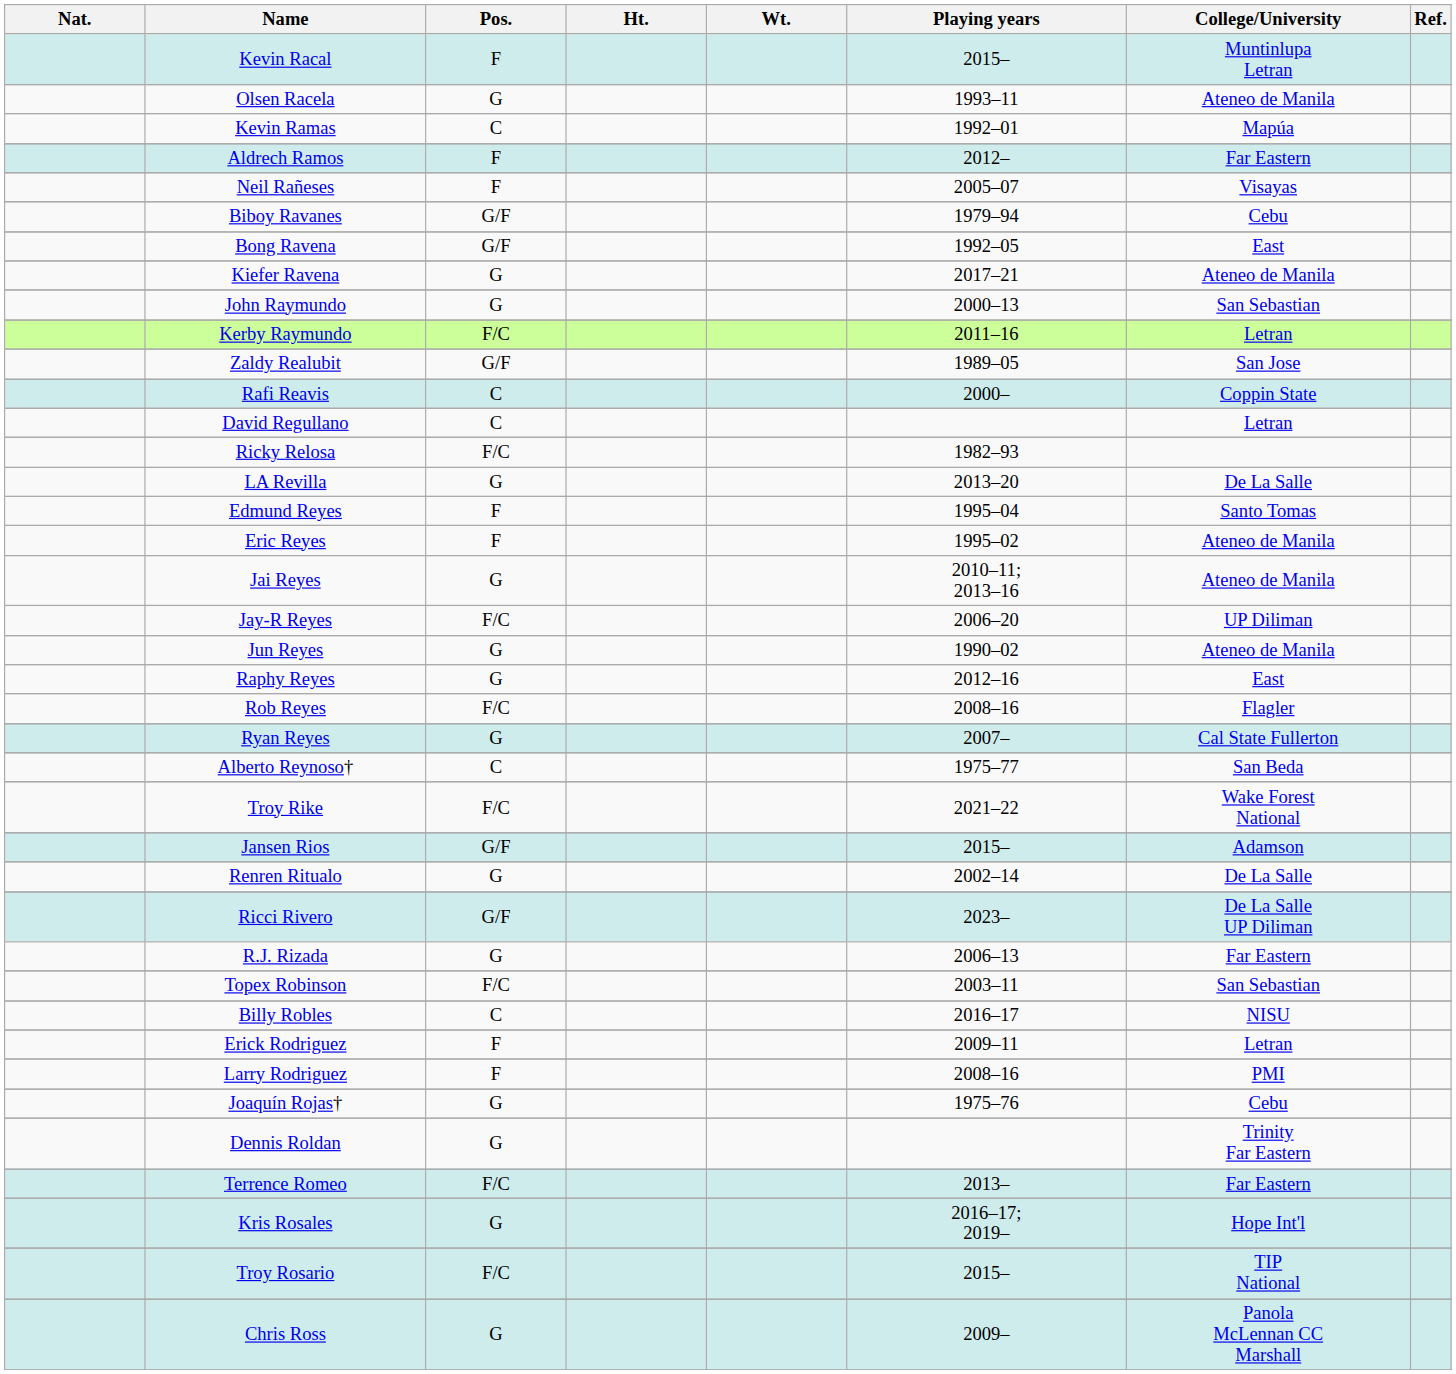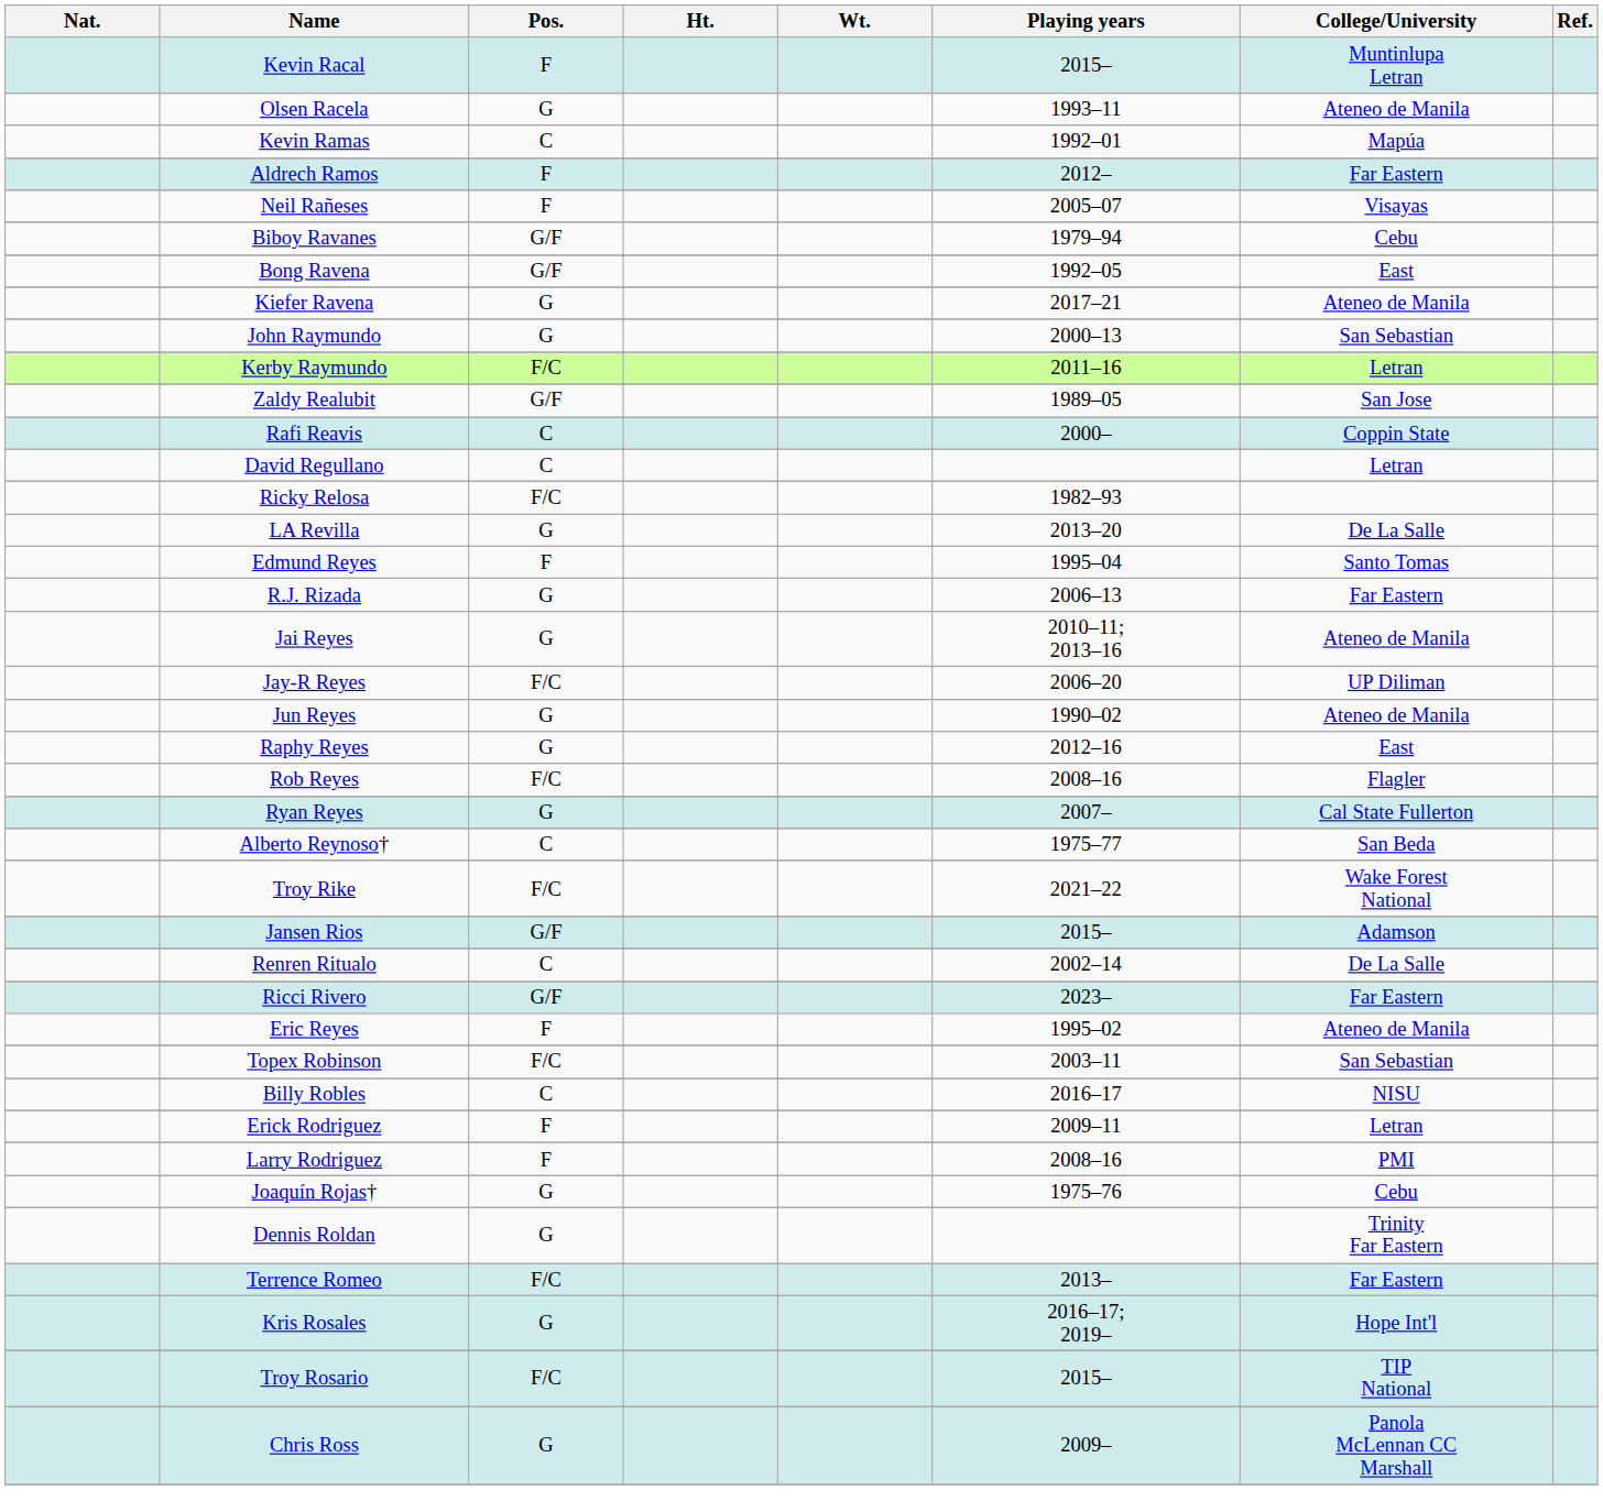 <table class="wikitable" style="text-align:center;">
 <tr>
 <th scope="col" width="10%">Nat.</th>
 <th scope="col" width="20%">Name</th>
 <th scope="col" width="10%">Pos.</th>
 <th scope="col" width="10%">Ht.</th>
 <th scope="col" width="10%">Wt.</th>
 <th scope="col" width="20%">Playing years</th>
 <th scope="col" width="20%">College/University</th>
 <th scope="col" width="5%">Ref.</th>
 </tr>
 <tr align="center" bgcolor="#CFECEC" width="20">
 <td></td>
 <td><a href='#'>Kevin Racal</a></td>
 <td>F</td>
 <td></td>
 <td></td>
 <td>2015–</td>
 <td><a href='#'>Muntinlupa</a><br><a href='#'>Letran</a></td>
 <td></td>
 </tr>
 <tr>
 </tr>
 <tr>
 <td></td>
 <td><a href='#'>Olsen Racela</a></td>
 <td>G</td>
 <td></td>
 <td></td>
 <td>1993–11</td>
 <td><a href='#'>Ateneo de Manila</a></td>
 <td></td>
 </tr>
 <tr>
 </tr>
 <tr>
 <td></td>
 <td><a href='#'>Kevin Ramas</a></td>
 <td>C</td>
 <td></td>
 <td></td>
 <td>1992–01</td>
 <td><a href='#'>Mapúa</a></td>
 <td></td>
 </tr>
 <tr>
 </tr>
 <tr align="center" bgcolor="#CFECEC" width="20">
 <td></td>
 <td><a href='#'>Aldrech Ramos</a></td>
 <td>F</td>
 <td></td>
 <td></td>
 <td>2012–</td>
 <td><a href='#'>Far Eastern</a></td>
 <td></td>
 </tr>
 <tr>
 </tr>
 <tr>
 <td></td>
 <td><a href='#'>Neil Rañeses</a></td>
 <td>F</td>
 <td></td>
 <td></td>
 <td>2005–07</td>
 <td><a href='#'>Visayas</a></td>
 <td></td>
 </tr>
 <tr>
 </tr>
 <tr>
 <td></td>
 <td><a href='#'>Biboy Ravanes</a></td>
 <td>G/F</td>
 <td></td>
 <td></td>
 <td>1979–94</td>
 <td><a href='#'>Cebu</a></td>
 <td></td>
 </tr>
 <tr>
 </tr>
 <tr>
 <td></td>
 <td><a href='#'>Bong Ravena</a></td>
 <td>G/F</td>
 <td></td>
 <td></td>
 <td>1992–05</td>
 <td><a href='#'>East</a></td>
 <td></td>
 </tr>
 <tr>
 </tr>
 <tr>
 <td></td>
 <td><a href='#'>Kiefer Ravena</a></td>
 <td>G</td>
 <td></td>
 <td></td>
 <td>2017–21</td>
 <td><a href='#'>Ateneo de Manila</a></td>
 <td></td>
 </tr>
 <tr>
 </tr>
 <tr>
 <td></td>
 <td><a href='#'>John Raymundo</a></td>
 <td>G</td>
 <td></td>
 <td></td>
 <td>2000–13</td>
 <td><a href='#'>San Sebastian</a></td>
 <td></td>
 </tr>
 <tr>
 </tr>
 <tr style="background:#CCFF99; width:1em">
 <td></td>
 <td><a href='#'>Kerby Raymundo</a></td>
 <td>F/C</td>
 <td></td>
 <td></td>
 <td>2011–16</td>
 <td><a href='#'>Letran</a></td>
 <td></td>
 </tr>
 <tr>
 </tr>
 <tr>
 <td></td>
 <td><a href='#'>Zaldy Realubit</a></td>
 <td>G/F</td>
 <td></td>
 <td></td>
 <td>1989–05</td>
 <td><a href='#'>San Jose</a></td>
 <td></td>
 </tr>
 <tr>
 </tr>
 <tr align="center" bgcolor="#CFECEC" width="20">
 <td> </td>
 <td><a href='#'>Rafi Reavis</a></td>
 <td>C</td>
 <td></td>
 <td></td>
 <td>2000–</td>
 <td><a href='#'>Coppin State</a></td>
 <td></td>
 </tr>
 <tr>
 </tr>
 <tr>
 <td></td>
 <td><a href='#'>David Regullano</a></td>
 <td>C</td>
 <td></td>
 <td></td>
 <td></td>
 <td><a href='#'>Letran</a></td>
 <td></td>
 </tr>
 <tr>
 </tr>
 <tr>
 <td></td>
 <td><a href='#'>Ricky Relosa</a></td>
 <td>F/C</td>
 <td></td>
 <td></td>
 <td>1982–93</td>
 <td></td>
 <td></td>
 </tr>
 <tr>
 </tr>
 <tr>
 <td></td>
 <td><a href='#'>LA Revilla</a></td>
 <td>G</td>
 <td></td>
 <td></td>
 <td>2013–20</td>
 <td><a href='#'>De La Salle</a></td>
 <td></td>
 </tr>
 <tr>
 </tr>
 <tr>
 <td></td>
 <td><a href='#'>Edmund Reyes</a></td>
 <td>F</td>
 <td></td>
 <td></td>
 <td>1995–04</td>
 <td><a href='#'>Santo Tomas</a></td>
 <td></td>
 </tr>
 <tr>
 </tr>
 <tr>
 <td></td>
-<td><a href='#'>Eric Reyes</a></td>
-<td>F</td>
+<td><a href='#'>R.J. Rizada</a></td>
+<td>G</td>
 <td></td>
 <td></td>
-<td>1995–02</td>
-<td><a href='#'>Ateneo de Manila</a></td>
+<td>2006–13</td>
+<td><a href='#'>Far Eastern</a></td>
 <td></td>
 </tr>
 <tr>
 </tr>
 <tr>
 <td></td>
 <td><a href='#'>Jai Reyes</a></td>
 <td>G</td>
 <td></td>
 <td></td>
 <td>2010–11;<br>2013–16</td>
 <td><a href='#'>Ateneo de Manila</a></td>
 <td></td>
 </tr>
 <tr>
 </tr>
 <tr>
 <td></td>
 <td><a href='#'>Jay-R Reyes</a></td>
 <td>F/C</td>
 <td></td>
 <td></td>
 <td>2006–20</td>
 <td><a href='#'>UP Diliman</a></td>
 <td></td>
 </tr>
 <tr>
 </tr>
 <tr>
 <td></td>
 <td><a href='#'>Jun Reyes</a></td>
 <td>G</td>
 <td></td>
 <td></td>
 <td>1990–02</td>
 <td><a href='#'>Ateneo de Manila</a></td>
 <td></td>
 </tr>
 <tr>
 </tr>
 <tr>
 <td></td>
 <td><a href='#'>Raphy Reyes</a></td>
 <td>G</td>
 <td></td>
 <td></td>
 <td>2012–16</td>
 <td><a href='#'>East</a></td>
 <td></td>
 </tr>
 <tr>
 </tr>
 <tr>
 <td> </td>
 <td><a href='#'>Rob Reyes</a></td>
 <td>F/C</td>
 <td></td>
 <td></td>
 <td>2008–16</td>
 <td><a href='#'>Flagler</a></td>
 <td></td>
 </tr>
 <tr>
 </tr>
 <tr align="center" bgcolor="#CFECEC" width="20">
 <td> </td>
 <td><a href='#'>Ryan Reyes</a></td>
 <td>G</td>
 <td></td>
 <td></td>
 <td>2007–</td>
 <td><a href='#'>Cal State Fullerton</a></td>
 <td></td>
 </tr>
 <tr>
 </tr>
 <tr>
 <td></td>
 <td><a href='#'>Alberto Reynoso</a>†</td>
 <td>C</td>
 <td></td>
 <td></td>
 <td>1975–77</td>
 <td><a href='#'>San Beda</a></td>
 <td></td>
 </tr>
 <tr>
 </tr>
 <tr>
 <td> </td>
 <td><a href='#'>Troy Rike</a></td>
 <td>F/C</td>
 <td></td>
 <td></td>
 <td>2021–22</td>
 <td><a href='#'>Wake Forest</a><br><a href='#'>National</a></td>
 <td></td>
 </tr>
 <tr>
 </tr>
 <tr align="center" bgcolor="#CFECEC" width="20">
 <td></td>
 <td><a href='#'>Jansen Rios</a></td>
 <td>G/F</td>
 <td></td>
 <td></td>
 <td>2015–</td>
 <td><a href='#'>Adamson</a></td>
 <td></td>
 </tr>
 <tr>
 </tr>
 <tr>
 <td></td>
 <td><a href='#'>Renren Ritualo</a></td>
-<td>G</td>
+<td>C</td>
 <td></td>
 <td></td>
 <td>2002–14</td>
 <td><a href='#'>De La Salle</a></td>
 <td></td>
 </tr>
 <tr>
 </tr>
 <tr>
 </tr>
 <tr align="center" bgcolor="#CFECEC" width="20">
 <td></td>
 <td><a href='#'>Ricci Rivero</a></td>
 <td>G/F</td>
 <td></td>
 <td></td>
 <td>2023–</td>
-<td><a href='#'>De La Salle</a><br><a href='#'>UP Diliman</a></td>
+<td><a href='#'>Far Eastern</a></td>
 <td></td>
 </tr>
 <tr>
 <td></td>
-<td><a href='#'>R.J. Rizada</a></td>
-<td>G</td>
+<td><a href='#'>Eric Reyes</a></td>
+<td>F</td>
 <td></td>
 <td></td>
-<td>2006–13</td>
-<td><a href='#'>Far Eastern</a></td>
+<td>1995–02</td>
+<td><a href='#'>Ateneo de Manila</a></td>
 <td></td>
 </tr>
 <tr>
 </tr>
 <tr>
 <td></td>
 <td><a href='#'>Topex Robinson</a></td>
 <td>F/C</td>
 <td></td>
 <td></td>
 <td>2003–11</td>
 <td><a href='#'>San Sebastian</a></td>
 <td></td>
 </tr>
 <tr>
 </tr>
 <tr>
 <td></td>
 <td><a href='#'>Billy Robles</a></td>
 <td>C</td>
 <td></td>
 <td></td>
 <td>2016–17</td>
 <td><a href='#'>NISU</a></td>
 <td></td>
 </tr>
 <tr>
 </tr>
 <tr>
 <td></td>
 <td><a href='#'>Erick Rodriguez</a></td>
 <td>F</td>
 <td></td>
 <td></td>
 <td>2009–11</td>
 <td><a href='#'>Letran</a></td>
 <td></td>
 </tr>
 <tr>
 </tr>
 <tr>
 <td></td>
 <td><a href='#'>Larry Rodriguez</a></td>
 <td>F</td>
 <td></td>
 <td></td>
 <td>2008–16</td>
 <td><a href='#'>PMI</a></td>
 <td></td>
 </tr>
 <tr>
 </tr>
 <tr>
 <td></td>
 <td><a href='#'>Joaquín Rojas</a>†</td>
 <td>G</td>
 <td></td>
 <td></td>
 <td>1975–76</td>
 <td><a href='#'>Cebu</a></td>
 <td></td>
 </tr>
 <tr>
 </tr>
 <tr>
 <td></td>
 <td><a href='#'>Dennis Roldan</a></td>
 <td>G</td>
 <td></td>
 <td></td>
 <td></td>
 <td><a href='#'>Trinity</a><br><a href='#'>Far Eastern</a></td>
 <td></td>
 </tr>
 <tr>
 </tr>
 <tr align="center" bgcolor="#CFECEC" width="20">
 <td></td>
 <td><a href='#'>Terrence Romeo</a></td>
 <td>F/C</td>
 <td></td>
 <td></td>
 <td>2013–</td>
 <td><a href='#'>Far Eastern</a></td>
 <td></td>
 </tr>
 <tr>
 </tr>
 <tr align="center" bgcolor="#CFECEC" width="20">
 <td> </td>
 <td><a href='#'>Kris Rosales</a></td>
 <td>G</td>
 <td></td>
 <td></td>
 <td>2016–17;<br>2019–</td>
 <td><a href='#'>Hope Int'l</a></td>
 <td></td>
 </tr>
 <tr>
 </tr>
 <tr align="center" bgcolor="#CFECEC" width="20">
 <td></td>
 <td><a href='#'>Troy Rosario</a></td>
 <td>F/C</td>
 <td></td>
 <td></td>
 <td>2015–</td>
 <td><a href='#'>TIP</a><br><a href='#'>National</a></td>
 <td></td>
 </tr>
 <tr>
 </tr>
 <tr align="center" bgcolor="#CFECEC" width="20">
 <td> </td>
 <td><a href='#'>Chris Ross</a></td>
 <td>G</td>
 <td></td>
 <td></td>
 <td>2009–</td>
 <td><a href='#'>Panola</a><br><a href='#'>McLennan CC</a><br><a href='#'>Marshall</a></td>
 <td></td>
 </tr>
 <tr>
 </tr>
 </table>
